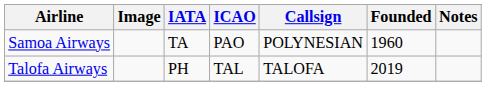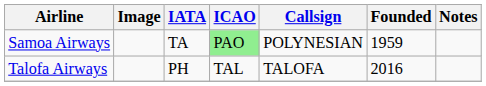 <table class="wikitable sortable">
 <tr>
 <th>Airline</th>
 <th>Image</th>
 <th><a href='#'>IATA</a></th>
 <th><a href='#'>ICAO</a></th>
 <th><a href='#'>Callsign</a></th>
 <th>Founded</th>
 <th>Notes</th>
 </tr>
 <tr>
 <td><a href='#'>Samoa Airways</a></td>
 <td></td>
 <td>TA</td>
-<td>PAO</td>
+<td style="background: lightgreen;">PAO</td>
 <td>POLYNESIAN</td>
-<td>1960</td>
+<td>1959</td>
 <td></td>
 </tr>
 <tr>
 <td><a href='#'>Talofa Airways</a></td>
 <td></td>
 <td>PH</td>
 <td>TAL</td>
 <td>TALOFA</td>
-<td>2019</td>
+<td>2016</td>
 <td></td>
 </tr>
 <tr>
 </tr>
 </table>
